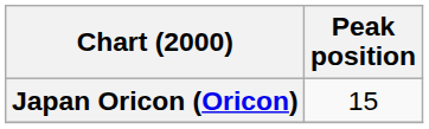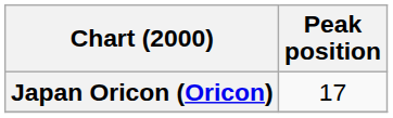 <table class="wikitable sortable plainrowheaders" style="text-align:center">
 <tr>
 <th scope="col">Chart (2000)</th>
 <th scope="col">Peak<br>position</th>
 </tr>
 <tr>
 <th scope="row">Japan Oricon (<a href='#'>Oricon</a>)</th>
-<td>15</td>
+<td>17</td>
 </tr>
 <tr>
 </tr>
 </table>
